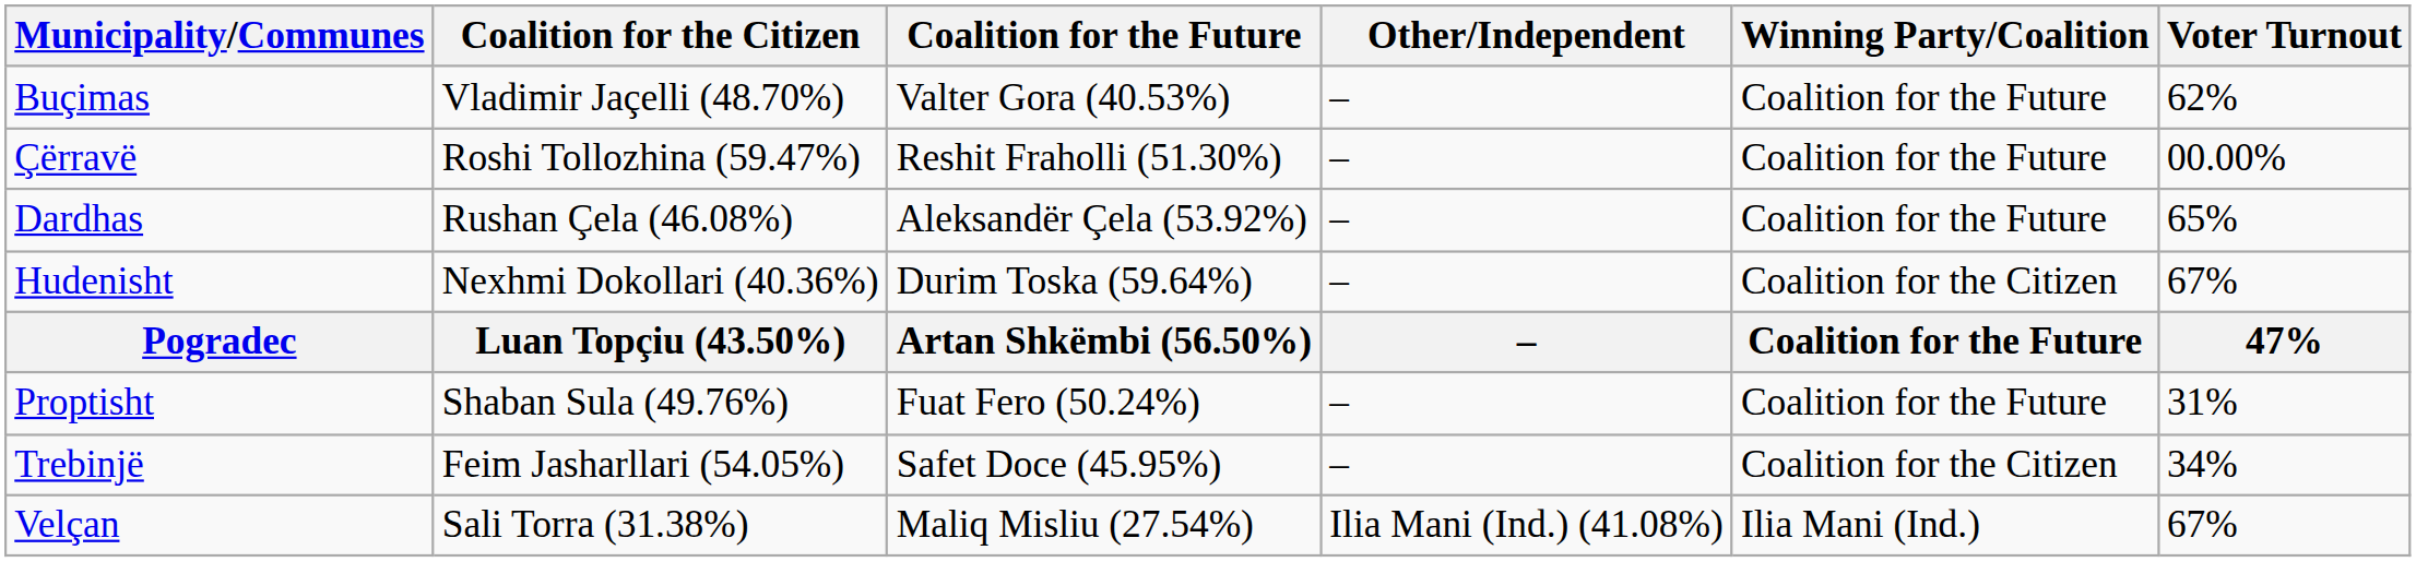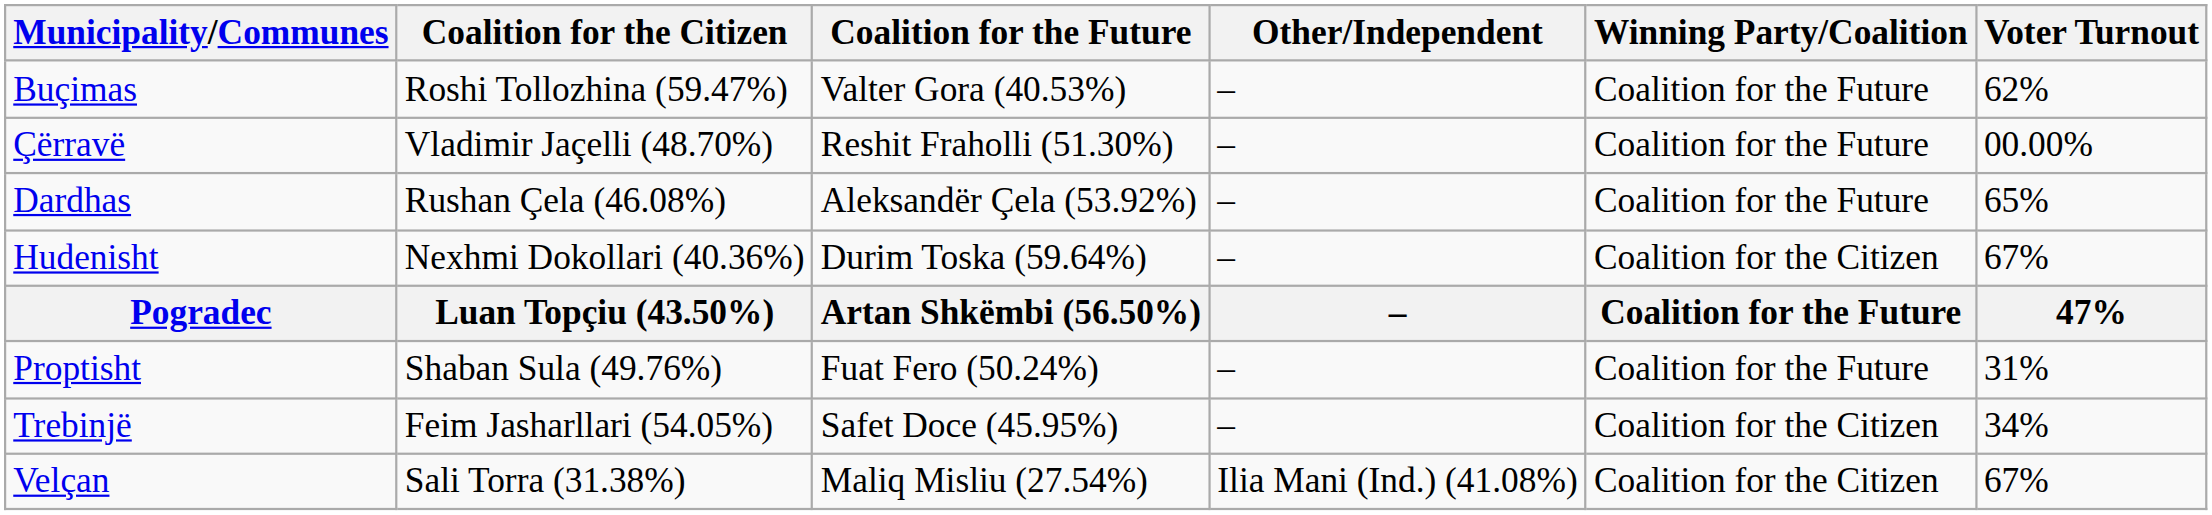 <table class="wikitable">
 <tr>
 <th><a href='#'>Municipality</a>/<a href='#'>Communes</a></th>
 <th>Coalition for the Citizen</th>
 <th>Coalition for the Future</th>
 <th>Other/Independent</th>
 <th>Winning Party/Coalition</th>
 <th>Voter Turnout</th>
 </tr>
 <tr>
 <td><a href='#'>Buçimas</a></td>
-<td>Vladimir Jaçelli (48.70%)</td>
+<td>Roshi Tollozhina (59.47%)</td>
 <td>Valter Gora (40.53%)</td>
 <td>–</td>
 <td>Coalition for the Future</td>
 <td>62%</td>
 </tr>
 <tr>
 <td><a href='#'>Çërravë</a></td>
-<td>Roshi Tollozhina (59.47%)</td>
+<td>Vladimir Jaçelli (48.70%)</td>
 <td>Reshit Fraholli (51.30%)</td>
 <td>–</td>
 <td>Coalition for the Future</td>
 <td>00.00%</td>
 </tr>
 <tr>
 <td><a href='#'>Dardhas</a></td>
 <td>Rushan Çela (46.08%)</td>
 <td>Aleksandër Çela (53.92%)</td>
 <td>–</td>
 <td>Coalition for the Future</td>
 <td>65%</td>
 </tr>
 <tr>
 <td><a href='#'>Hudenisht</a></td>
 <td>Nexhmi Dokollari (40.36%)</td>
 <td>Durim Toska (59.64%)</td>
 <td>–</td>
 <td>Coalition for the Citizen</td>
 <td>67%</td>
 </tr>
 <tr>
 <th><a href='#'>Pogradec</a></th>
 <th>Luan Topçiu (43.50%)</th>
 <th>Artan Shkëmbi (56.50%)</th>
 <th>–</th>
 <th>Coalition for the Future</th>
 <th>47%</th>
 </tr>
 <tr>
 <td><a href='#'>Proptisht</a></td>
 <td>Shaban Sula (49.76%)</td>
 <td>Fuat Fero (50.24%)</td>
 <td>–</td>
 <td>Coalition for the Future</td>
 <td>31%</td>
 </tr>
 <tr>
 <td><a href='#'>Trebinjë</a></td>
 <td>Feim Jasharllari (54.05%)</td>
 <td>Safet Doce (45.95%)</td>
 <td>–</td>
 <td>Coalition for the Citizen</td>
 <td>34%</td>
 </tr>
 <tr>
 <td><a href='#'>Velçan</a></td>
 <td>Sali Torra (31.38%)</td>
 <td>Maliq Misliu (27.54%)</td>
 <td>Ilia Mani (Ind.) (41.08%)</td>
-<td>Ilia Mani (Ind.)</td>
+<td>Coalition for the Citizen</td>
 <td>67%</td>
 </tr>
 </table>
